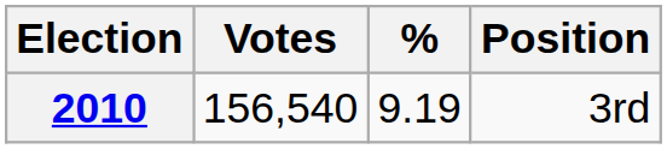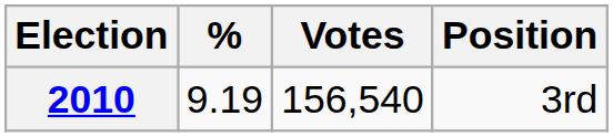 <table class="wikitable" style="text-align: right;">
 <tr>
 <th>Election</th>
+<th>%</th>
 <th>Votes</th>
-<th>%</th>
 <th>Position</th>
 </tr>
 <tr>
 <th><a href='#'>2010</a></th>
+<td>9.19</td>
 <td>156,540</td>
-<td>9.19</td>
 <td>3rd</td>
 </tr>
 </table>
